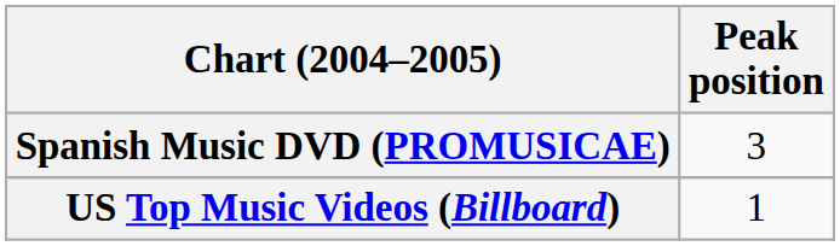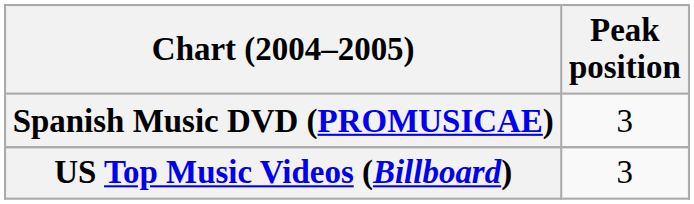 <table class="wikitable sortable plainrowheaders" style="text-align:center">
 <tr>
 <th scope="col">Chart (2004–2005)</th>
 <th scope="col">Peak<br>position</th>
 </tr>
 <tr>
 <th scope="row">Spanish Music DVD (<a href='#'>PROMUSICAE</a>)</th>
 <td>3</td>
 </tr>
 <tr>
 </tr>
 <tr>
 <th scope="row">US <a href='#'>Top Music Videos</a> (<em><a href='#'>Billboard</a></em>)</th>
-<td>1</td>
+<td>3</td>
 </tr>
 </table>
